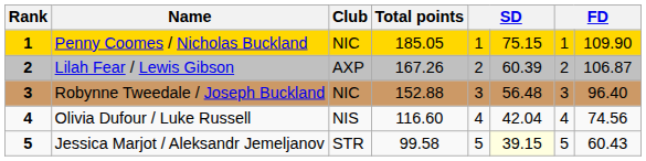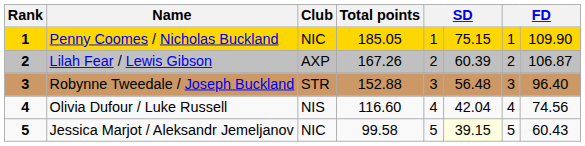 <table class="wikitable sortable">
 <tr>
 <th>Rank</th>
 <th>Name</th>
 <th>Club</th>
 <th>Total points</th>
 <th colspan="2" width="80px"><a href='#'>SD</a></th>
 <th colspan="2" width="80px"><a href='#'>FD</a></th>
 </tr>
 <tr bgcolor="gold">
 <td align="center"><strong>1</strong></td>
 <td><a href='#'>Penny Coomes</a> / <a href='#'>Nicholas Buckland</a></td>
 <td>NIC</td>
 <td align="center">185.05</td>
 <td align="center">1</td>
 <td align="center">75.15</td>
 <td align="center">1</td>
 <td align="center">109.90</td>
 </tr>
 <tr bgcolor="silver">
 <td align="center"><strong>2</strong></td>
 <td><a href='#'>Lilah Fear</a> / <a href='#'>Lewis Gibson</a></td>
 <td>AXP</td>
 <td align="center">167.26</td>
 <td align="center">2</td>
 <td align="center">60.39</td>
 <td align="center">2</td>
 <td align="center">106.87</td>
 </tr>
 <tr bgcolor="cc9966">
 <td align="center"><strong>3</strong></td>
 <td>Robynne Tweedale / <a href='#'>Joseph Buckland</a></td>
-<td>NIC</td>
+<td>STR</td>
 <td align="center">152.88</td>
 <td align="center">3</td>
 <td align="center">56.48</td>
 <td align="center">3</td>
 <td align="center">96.40</td>
 </tr>
 <tr>
 <td align="center"><strong>4</strong></td>
 <td>Olivia Dufour / Luke Russell</td>
 <td>NIS</td>
 <td align="center">116.60</td>
 <td align="center">4</td>
 <td align="center">42.04</td>
 <td align="center">4</td>
 <td align="center">74.56</td>
 </tr>
 <tr>
 <td align="center"><strong>5</strong></td>
 <td>Jessica Marjot / Aleksandr Jemeljanov</td>
-<td>STR</td>
+<td>NIC</td>
 <td align="center">99.58</td>
 <td align="center">5</td>
 <td align="center" style="background: lightyellow;">39.15</td>
 <td align="center">5</td>
 <td align="center">60.43</td>
 </tr>
 </table>
